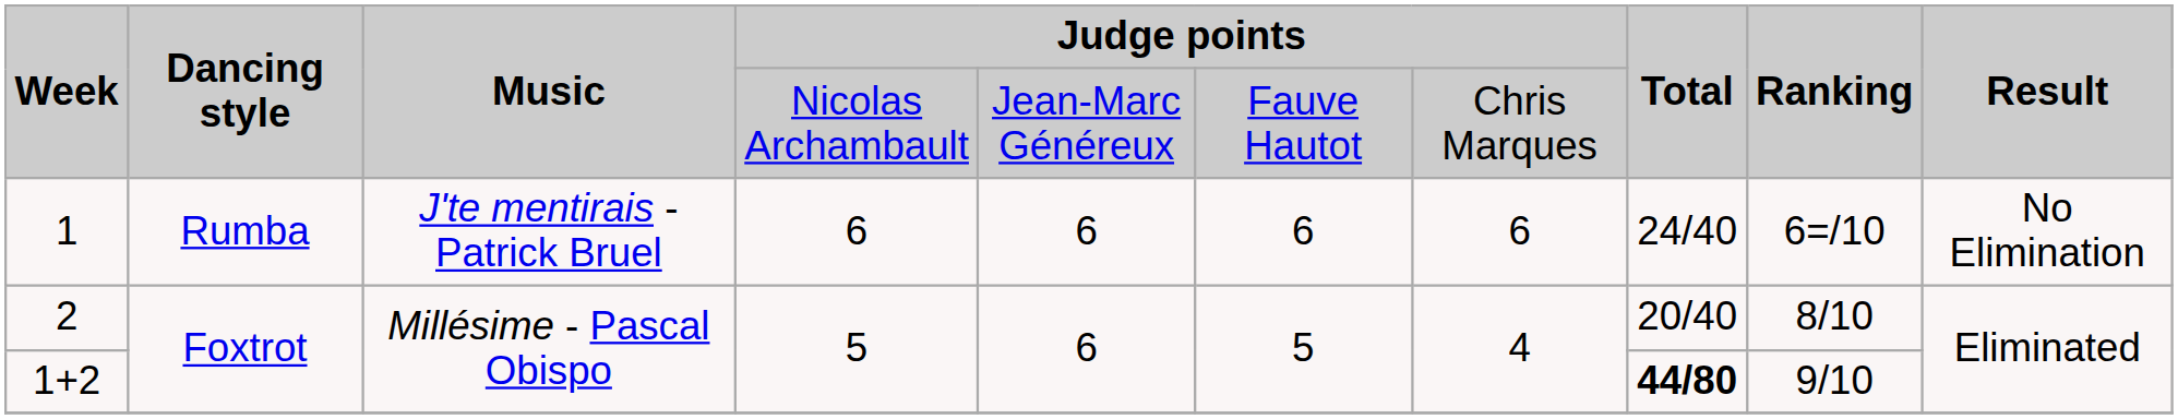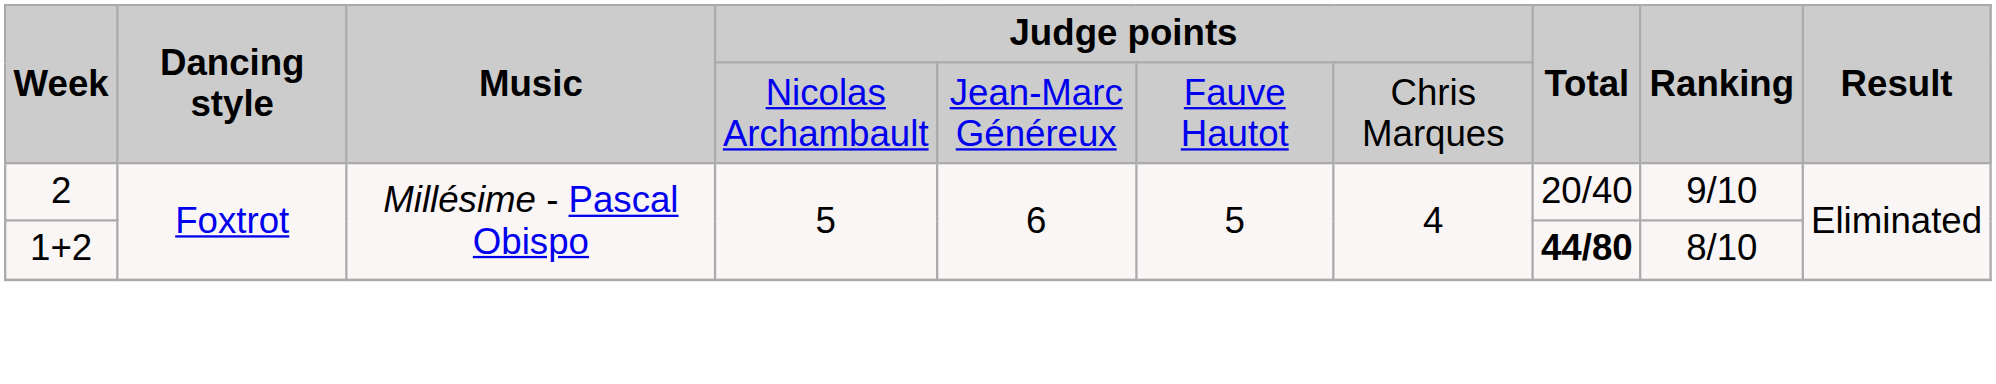 <table class="wikitable">
 <tr style="text-align:Center; background:#ccc; background:#ccc;">
 <td rowspan="2"><strong>Week</strong></td>
 <td rowspan="2"><strong>Dancing style</strong></td>
 <td rowspan="2"><strong>Music</strong></td>
 <td colspan="4"><strong>Judge points</strong></td>
 <td rowspan="2"><strong>Total</strong></td>
 <td rowspan="2"><strong>Ranking</strong></td>
 <td rowspan="2"><strong>Result</strong></td>
 </tr>
 <tr style="text-align:center; background:#ccc; background:#ccc;">
 <td style="width:10%; "><a href='#'>Nicolas Archambault</a></td>
 <td style="width:10%; "><a href='#'>Jean-Marc Généreux</a></td>
 <td style="width:10%; "><a href='#'>Fauve Hautot</a></td>
 <td style="width:10%; ">Chris Marques</td>
 </tr>
 <tr style="text-align:center; background:#faf6f6;">
-<td>1</td>
-<td><a href='#'>Rumba</a></td>
-<td><em><a href='#'>J'te mentirais</a></em> - <a href='#'>Patrick Bruel</a></td>
-<td>6</td>
-<td>6</td>
-<td>6</td>
-<td>6</td>
-<td>24/40</td>
-<td>6=/10</td>
-<td>No Elimination</td>
-</tr>
-<tr style="text-align:center; background:#faf6f6;">
 <td>2</td>
 <td rowspan="2"><a href='#'>Foxtrot</a></td>
 <td rowspan="2"><em>Millésime</em> - <a href='#'>Pascal Obispo</a></td>
 <td rowspan="2">5</td>
 <td rowspan="2">6</td>
 <td rowspan="2">5</td>
 <td rowspan="2">4</td>
 <td>20/40</td>
-<td>8/10</td>
+<td>9/10</td>
 <td rowspan="2">Eliminated</td>
 </tr>
 <tr style="text-align:center; background:#faf6f6;">
 <td>1+2</td>
 <td><strong>44/80</strong></td>
-<td>9/10</td>
+<td>8/10</td>
 </tr>
 <tr>
 </tr>
 </table>
